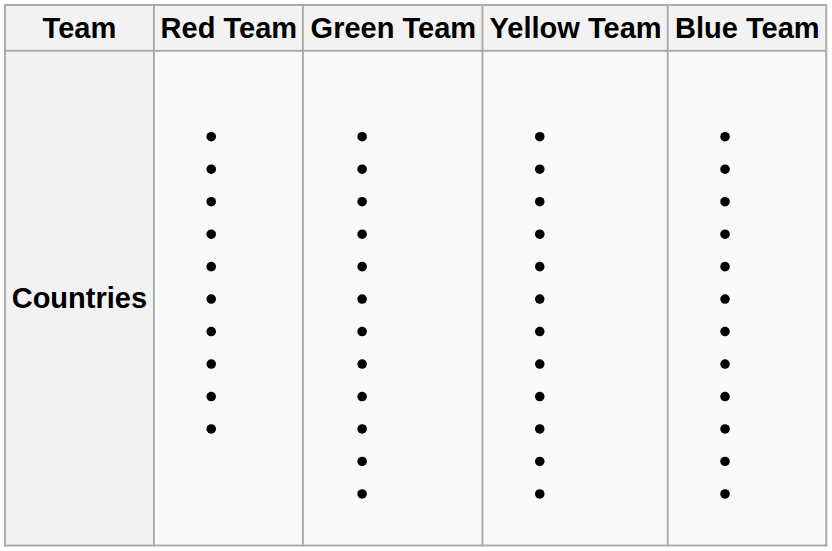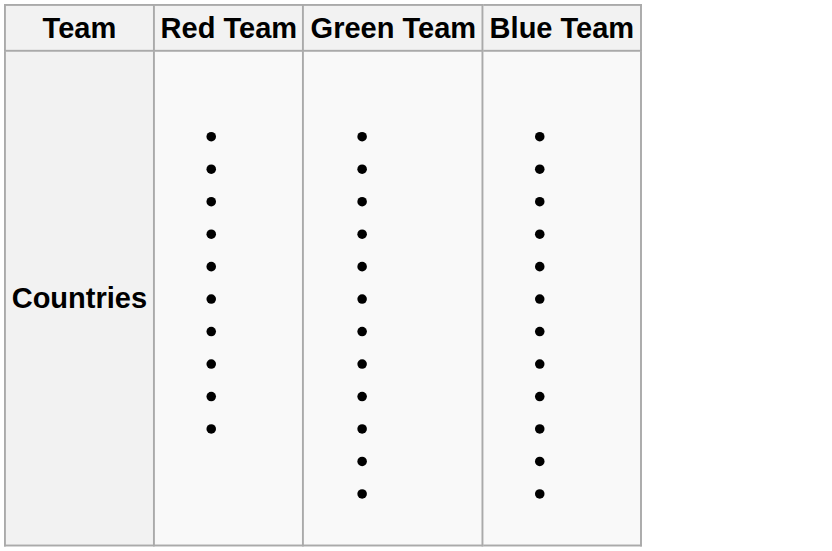 <table class="wikitable sortable" style="font-size:95%;">
 <tr>
 <th>Team</th>
 <th>Red Team</th>
 <th>Green Team</th>
-<th>Yellow Team</th>
 <th>Blue Team</th>
 </tr>
 <tr>
 <th>Countries</th>
 <td valign=top><br><ul><li></li><li></li><li></li><li></li><li></li><li></li><li></li><li></li><li></li><li></li></ul></td>
 <td valign=top><br><ul><li></li><li></li><li></li><li></li><li></li><li></li><li></li><li></li><li></li><li></li><li></li><li></li></ul></td>
 <td valign=top><br><ul><li></li><li></li><li></li><li></li><li></li><li></li><li></li><li></li><li></li><li></li><li></li><li></li></ul></td>
-<td valign=top><br><ul><li></li><li></li><li></li><li></li><li></li><li></li><li></li><li></li><li></li><li></li><li></li><li></li></ul></td>
 </tr>
 </table>
